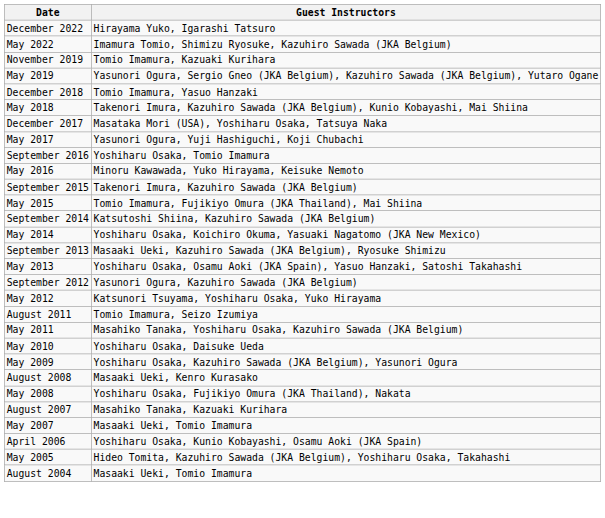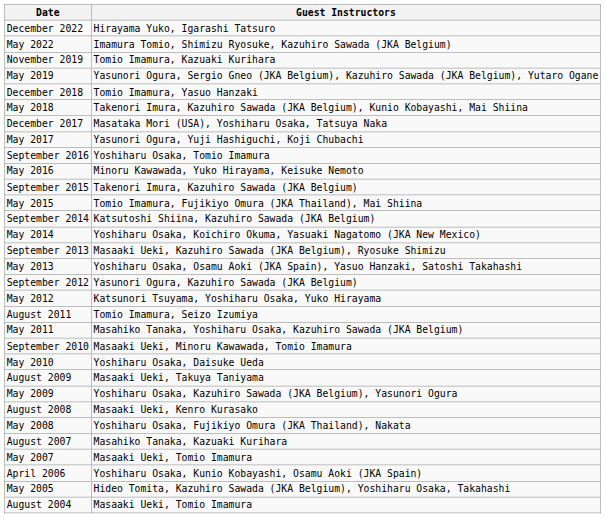 <table class="wikitable">
 <tr>
 <th>Date</th>
 <th>Guest Instructors</th>
 </tr>
 <tr>
 <td>December 2022</td>
 <td>Hirayama Yuko, Igarashi Tatsuro</td>
 </tr>
 <tr>
 <td>May 2022</td>
 <td>Imamura Tomio, Shimizu Ryosuke, Kazuhiro Sawada (JKA Belgium)</td>
 </tr>
 <tr>
 <td>November 2019</td>
 <td>Tomio Imamura, Kazuaki Kurihara</td>
 </tr>
 <tr>
 <td>May 2019</td>
 <td>Yasunori Ogura, Sergio Gneo (JKA Belgium), Kazuhiro Sawada (JKA Belgium), Yutaro Ogane</td>
 </tr>
 <tr>
 <td>December 2018</td>
 <td>Tomio Imamura, Yasuo Hanzaki</td>
 </tr>
 <tr>
 <td>May 2018</td>
 <td>Takenori Imura, Kazuhiro Sawada (JKA Belgium), Kunio Kobayashi, Mai Shiina</td>
 </tr>
 <tr>
 <td>December 2017</td>
 <td>Masataka Mori (USA), Yoshiharu Osaka, Tatsuya Naka</td>
 </tr>
 <tr>
 <td>May 2017</td>
 <td>Yasunori Ogura, Yuji Hashiguchi, Koji Chubachi</td>
 </tr>
 <tr>
 <td>September 2016</td>
 <td>Yoshiharu Osaka, Tomio Imamura</td>
 </tr>
 <tr>
 <td>May 2016</td>
 <td>Minoru Kawawada, Yuko Hirayama, Keisuke Nemoto</td>
 </tr>
 <tr>
 <td>September 2015</td>
 <td>Takenori Imura, Kazuhiro Sawada (JKA Belgium)</td>
 </tr>
 <tr>
 <td>May 2015</td>
 <td>Tomio Imamura, Fujikiyo Omura (JKA Thailand), Mai Shiina</td>
 </tr>
 <tr>
 <td>September 2014</td>
 <td>Katsutoshi Shiina, Kazuhiro Sawada (JKA Belgium)</td>
 </tr>
 <tr>
 <td>May 2014</td>
 <td>Yoshiharu Osaka, Koichiro Okuma, Yasuaki Nagatomo (JKA New Mexico)</td>
 </tr>
 <tr>
 <td>September 2013</td>
 <td>Masaaki Ueki, Kazuhiro Sawada (JKA Belgium), Ryosuke Shimizu</td>
 </tr>
 <tr>
 <td>May 2013</td>
 <td>Yoshiharu Osaka, Osamu Aoki (JKA Spain), Yasuo Hanzaki, Satoshi Takahashi</td>
 </tr>
 <tr>
 <td>September 2012</td>
 <td>Yasunori Ogura, Kazuhiro Sawada (JKA Belgium)</td>
 </tr>
 <tr>
 <td>May 2012</td>
 <td>Katsunori Tsuyama, Yoshiharu Osaka, Yuko Hirayama</td>
 </tr>
 <tr>
 <td>August 2011</td>
 <td>Tomio Imamura, Seizo Izumiya</td>
 </tr>
 <tr>
 <td>May 2011</td>
 <td>Masahiko Tanaka, Yoshiharu Osaka, Kazuhiro Sawada (JKA Belgium)</td>
 </tr>
 <tr>
+<td>September 2010</td>
+<td>Masaaki Ueki, Minoru Kawawada, Tomio Imamura</td>
+</tr>
+<tr>
 <td>May 2010</td>
 <td>Yoshiharu Osaka, Daisuke Ueda</td>
+</tr>
+<tr>
+<td>August 2009</td>
+<td>Masaaki Ueki, Takuya Taniyama</td>
 </tr>
 <tr>
 <td>May 2009</td>
 <td>Yoshiharu Osaka, Kazuhiro Sawada (JKA Belgium), Yasunori Ogura</td>
 </tr>
 <tr>
 <td>August 2008</td>
 <td>Masaaki Ueki, Kenro Kurasako</td>
 </tr>
 <tr>
 <td>May 2008</td>
 <td>Yoshiharu Osaka, Fujikiyo Omura (JKA Thailand), Nakata</td>
 </tr>
 <tr>
 <td>August 2007</td>
 <td>Masahiko Tanaka, Kazuaki Kurihara</td>
 </tr>
 <tr>
 <td>May 2007</td>
 <td>Masaaki Ueki, Tomio Imamura</td>
 </tr>
 <tr>
 <td>April 2006</td>
 <td>Yoshiharu Osaka, Kunio Kobayashi, Osamu Aoki (JKA Spain)</td>
 </tr>
 <tr>
 <td>May 2005</td>
 <td>Hideo Tomita, Kazuhiro Sawada (JKA Belgium), Yoshiharu Osaka, Takahashi</td>
 </tr>
 <tr>
 <td>August 2004</td>
 <td>Masaaki Ueki, Tomio Imamura</td>
 </tr>
 </table>
